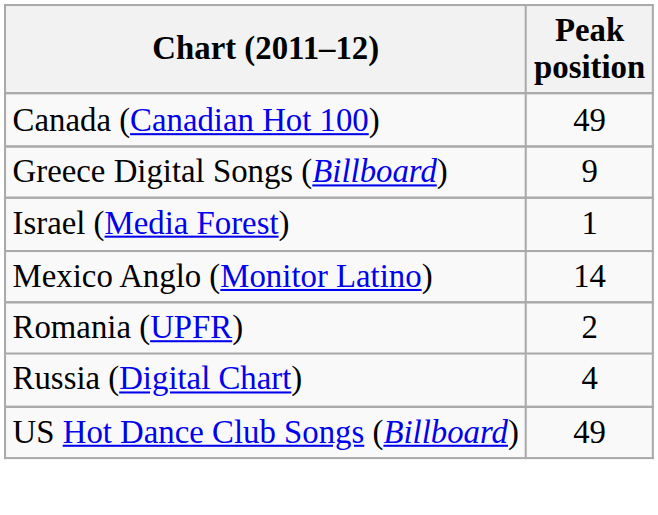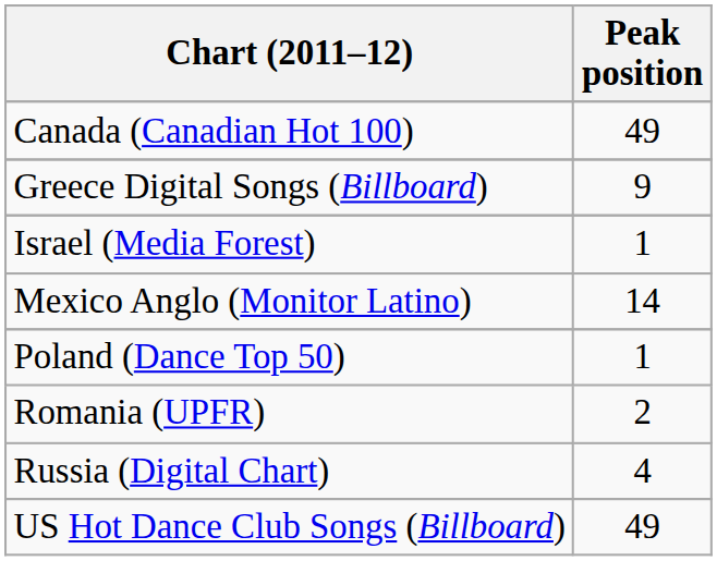 <table class="wikitable sortable">
 <tr>
 <th scope="col">Chart (2011–12)</th>
 <th scope="col">Peak<br>position</th>
 </tr>
 <tr>
 </tr>
 <tr>
 </tr>
 <tr>
 </tr>
 <tr>
 <td>Canada (<a href='#'>Canadian Hot 100</a>)</td>
 <td style="text-align:center;">49</td>
 </tr>
 <tr>
 </tr>
 <tr>
 </tr>
 <tr>
 </tr>
 <tr>
 </tr>
 <tr>
 </tr>
 <tr>
 </tr>
 <tr>
 <td>Greece Digital Songs (<em><a href='#'>Billboard</a></em>)</td>
 <td style="text-align:center;">9</td>
 </tr>
 <tr>
 </tr>
 <tr>
 </tr>
 <tr>
 <td>Israel (<a href='#'>Media Forest</a>)</td>
 <td style="text-align:center;">1</td>
 </tr>
 <tr>
 </tr>
 <tr>
 <td>Mexico Anglo (<a href='#'>Monitor Latino</a>)</td>
 <td style="text-align:center;">14</td>
 </tr>
 <tr>
 </tr>
 <tr>
 </tr>
 <tr>
 </tr>
 <tr>
+<td>Poland (<a href='#'>Dance Top 50</a>)</td>
+<td style="text-align:center;">1</td>
+</tr>
+<tr>
 <td>Romania (<a href='#'>UPFR</a>)</td>
 <td style="text-align:center;">2</td>
 </tr>
 <tr>
 <td>Russia (<a href='#'>Digital Chart</a>)</td>
 <td style="text-align:center;">4</td>
 </tr>
 <tr>
 </tr>
 <tr>
 </tr>
 <tr>
 </tr>
 <tr>
 </tr>
 <tr>
 </tr>
 <tr>
 </tr>
 <tr>
 </tr>
 <tr>
 </tr>
 <tr>
 </tr>
 <tr>
 <td>US <a href='#'>Hot Dance Club Songs</a> (<em><a href='#'>Billboard</a></em>)</td>
 <td style="text-align:center;">49</td>
 </tr>
 </table>
